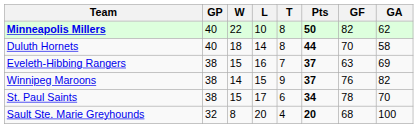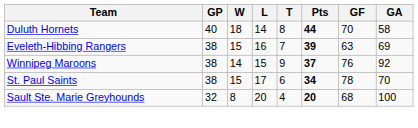 <table class="wikitable">
 <tr>
 <th width="40%">Team</th>
 <th width="5%">GP</th>
 <th width="5%">W</th>
 <th width="5%">L</th>
 <th width="5%">T</th>
 <th width="7.5%">Pts</th>
 <th width="7.5%">GF</th>
 <th width="7.5%">GA</th>
-</tr>
-<tr bgcolor=ddffdd>
-<td><strong><a href='#'>Minneapolis Millers</a></strong></td>
-<td>40</td>
-<td>22</td>
-<td>10</td>
-<td>8</td>
-<td><strong>50</strong></td>
-<td>82</td>
-<td>62</td>
 </tr>
 <tr>
 <td><a href='#'>Duluth Hornets</a></td>
 <td>40</td>
 <td>18</td>
 <td>14</td>
 <td>8</td>
 <td><strong>44</strong></td>
 <td>70</td>
 <td>58</td>
 </tr>
 <tr>
 <td><a href='#'>Eveleth-Hibbing Rangers</a></td>
 <td>38</td>
 <td>15</td>
 <td>16</td>
 <td>7</td>
-<td><strong>37</strong></td>
+<td><strong>39</strong></td>
 <td>63</td>
 <td>69</td>
 </tr>
 <tr>
 <td><a href='#'>Winnipeg Maroons</a></td>
 <td>38</td>
 <td>14</td>
 <td>15</td>
 <td>9</td>
 <td><strong>37</strong></td>
 <td>76</td>
-<td>82</td>
+<td>92</td>
 </tr>
 <tr>
 <td><a href='#'>St. Paul Saints</a></td>
 <td>38</td>
 <td>15</td>
 <td>17</td>
 <td>6</td>
 <td><strong>34</strong></td>
 <td>78</td>
 <td>70</td>
 </tr>
 <tr>
 <td><a href='#'>Sault Ste. Marie Greyhounds</a></td>
 <td>32</td>
 <td>8</td>
 <td>20</td>
 <td>4</td>
 <td><strong>20</strong></td>
 <td>68</td>
 <td>100</td>
 </tr>
 </table>
